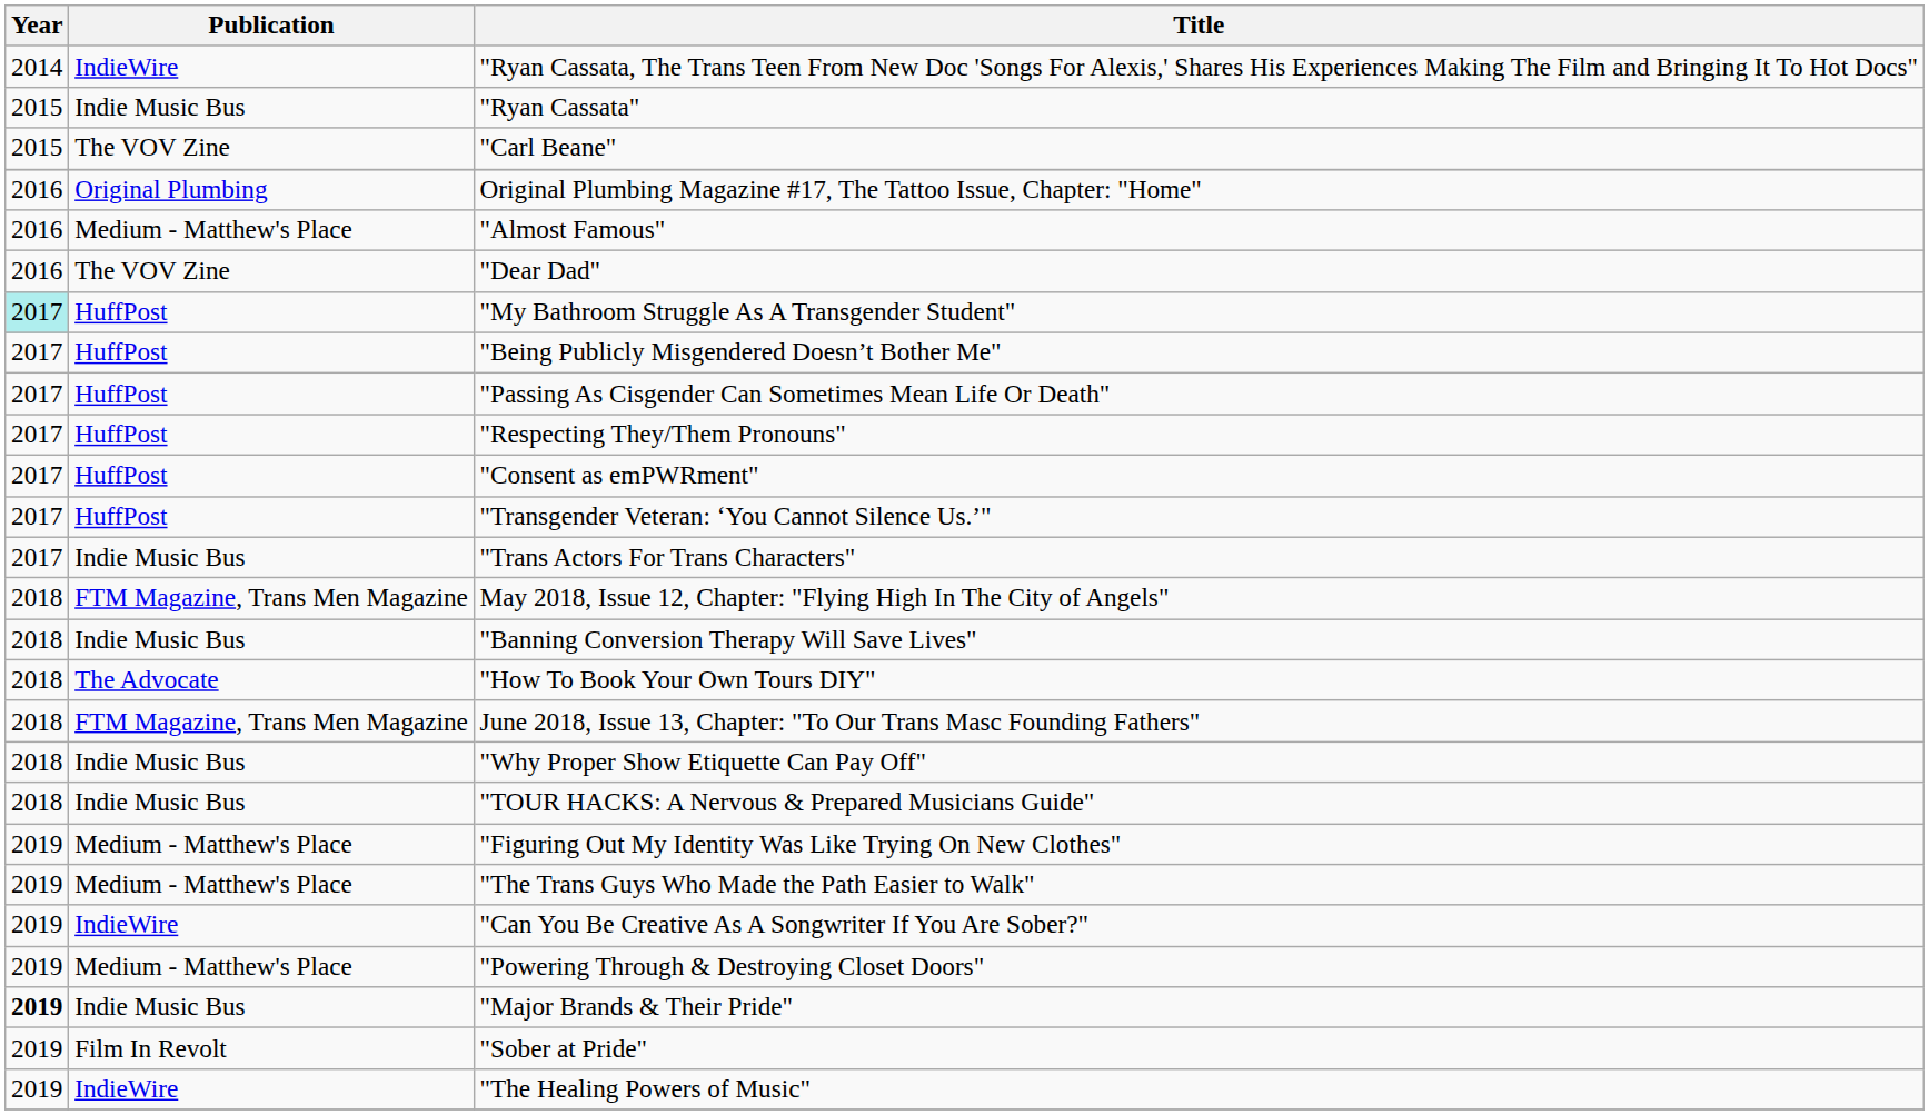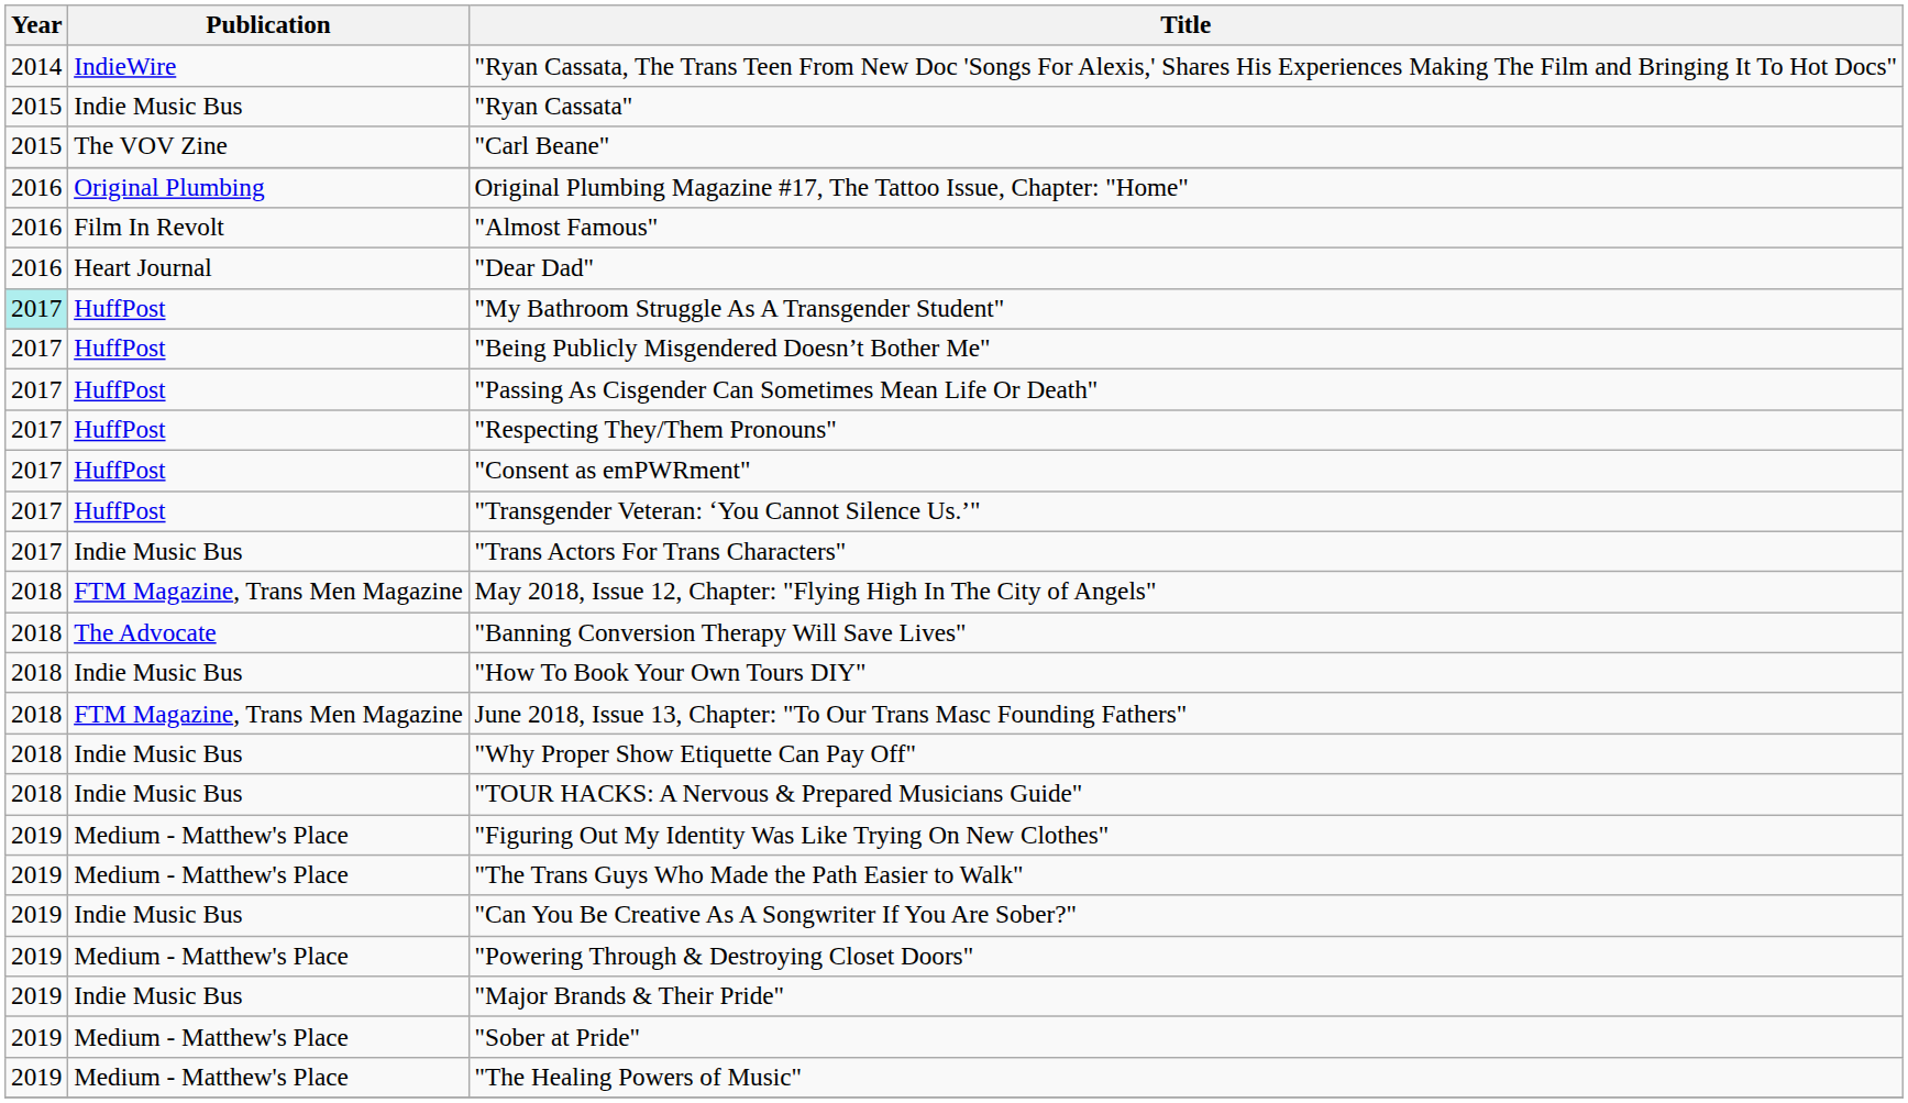 <table class="wikitable sortable">
 <tr>
 <th>Year</th>
 <th>Publication</th>
 <th class="unsortable">Title</th>
 </tr>
 <tr>
 <td>2014</td>
 <td><a href='#'>IndieWire</a></td>
 <td>"Ryan Cassata, The Trans Teen From New Doc 'Songs For Alexis,' Shares His Experiences Making The Film and Bringing It To Hot Docs"</td>
 </tr>
 <tr>
 <td>2015</td>
 <td>Indie Music Bus</td>
 <td>"Ryan Cassata"</td>
 </tr>
 <tr>
 <td>2015</td>
 <td>The VOV Zine</td>
 <td>"Carl Beane"</td>
 </tr>
 <tr>
 </tr>
 <tr>
 <td>2016</td>
 <td><a href='#'>Original Plumbing</a></td>
 <td>Original Plumbing Magazine #17, The Tattoo Issue, Chapter: "Home"</td>
 </tr>
 <tr>
 <td>2016</td>
-<td>Medium - Matthew's Place</td>
+<td>Film In Revolt</td>
 <td>"Almost Famous" </td>
 </tr>
 <tr>
 <td>2016</td>
-<td>The VOV Zine</td>
+<td>Heart Journal</td>
 <td>"Dear Dad"</td>
 </tr>
 <tr>
 <td style="background: paleturquoise;">2017</td>
 <td><a href='#'>HuffPost</a></td>
 <td>"My Bathroom Struggle As A Transgender Student"</td>
 </tr>
 <tr>
 <td>2017</td>
 <td><a href='#'>HuffPost</a></td>
 <td>"Being Publicly Misgendered Doesn’t Bother Me"</td>
 </tr>
 <tr>
 <td>2017</td>
 <td><a href='#'>HuffPost</a></td>
 <td>"Passing As Cisgender Can Sometimes Mean Life Or Death"</td>
 </tr>
 <tr>
 <td>2017</td>
 <td><a href='#'>HuffPost</a></td>
 <td>"Respecting They/Them Pronouns"</td>
 </tr>
 <tr>
 <td>2017</td>
 <td><a href='#'>HuffPost</a></td>
 <td>"Consent as emPWRment"</td>
 </tr>
 <tr>
 <td>2017</td>
 <td><a href='#'>HuffPost</a></td>
 <td>"Transgender Veteran: ‘You Cannot Silence Us.’"</td>
 </tr>
 <tr>
 <td>2017</td>
 <td>Indie Music Bus</td>
 <td>"Trans Actors For Trans Characters"</td>
 </tr>
 <tr>
 <td>2018</td>
 <td><a href='#'>FTM Magazine</a>, Trans Men Magazine</td>
 <td>May 2018, Issue 12, Chapter: "Flying High In The City of Angels"</td>
 </tr>
 <tr>
 <td>2018</td>
-<td>Indie Music Bus</td>
+<td><a href='#'>The Advocate</a></td>
 <td>"Banning Conversion Therapy Will Save Lives"</td>
 </tr>
 <tr>
 <td>2018</td>
-<td><a href='#'>The Advocate</a></td>
+<td>Indie Music Bus</td>
 <td>"How To Book Your Own Tours DIY"</td>
 </tr>
 <tr>
 <td>2018</td>
 <td><a href='#'>FTM Magazine</a>, Trans Men Magazine</td>
 <td>June 2018, Issue 13, Chapter: "To Our Trans Masc Founding Fathers"</td>
 </tr>
 <tr>
 <td>2018</td>
 <td>Indie Music Bus</td>
 <td>"Why Proper Show Etiquette Can Pay Off"</td>
 </tr>
 <tr>
 <td>2018</td>
 <td>Indie Music Bus</td>
 <td>"TOUR HACKS: A Nervous & Prepared Musicians Guide"</td>
 </tr>
 <tr>
 <td>2019</td>
 <td>Medium - Matthew's Place</td>
 <td>"Figuring Out My Identity Was Like Trying On New Clothes"</td>
 </tr>
 <tr>
 <td>2019</td>
 <td>Medium - Matthew's Place</td>
 <td>"The Trans Guys Who Made the Path Easier to Walk"</td>
 </tr>
 <tr>
 <td>2019</td>
-<td><a href='#'>IndieWire</a></td>
+<td>Indie Music Bus</td>
 <td>"Can You Be Creative As A Songwriter If You Are Sober?"</td>
 </tr>
 <tr>
 <td>2019</td>
 <td>Medium - Matthew's Place</td>
 <td>"Powering Through & Destroying Closet Doors"</td>
 </tr>
 <tr>
-<td><strong>2019</strong></td>
+<td>2019</td>
 <td>Indie Music Bus</td>
 <td>"Major Brands & Their Pride"</td>
 </tr>
 <tr>
 <td>2019</td>
-<td>Film In Revolt</td>
+<td>Medium - Matthew's Place</td>
 <td>"Sober at Pride"</td>
 </tr>
 <tr>
 <td>2019</td>
-<td><a href='#'>IndieWire</a></td>
+<td>Medium - Matthew's Place</td>
 <td>"The Healing Powers of Music"</td>
 </tr>
 <tr>
 </tr>
 </table>
